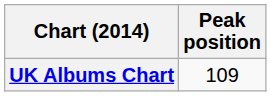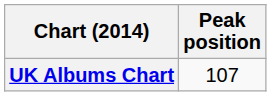 <table class="wikitable plainrowheaders" style="text-align:center">
 <tr>
 <th scope="col">Chart (2014)</th>
 <th scope="col">Peak<br>position</th>
 </tr>
 <tr>
 <th scope="row"><a href='#'>UK Albums Chart</a></th>
-<td>109</td>
+<td>107</td>
 </tr>
 </table>
